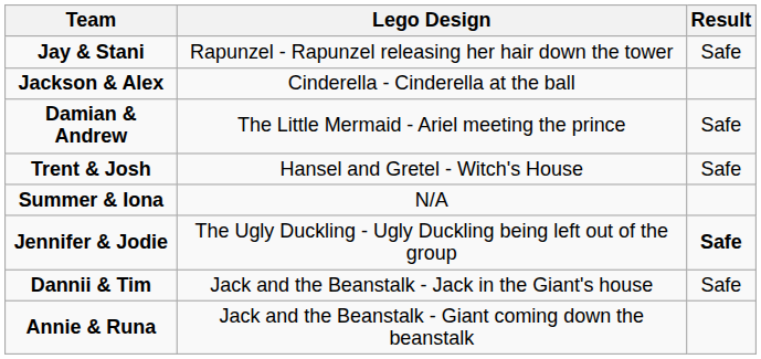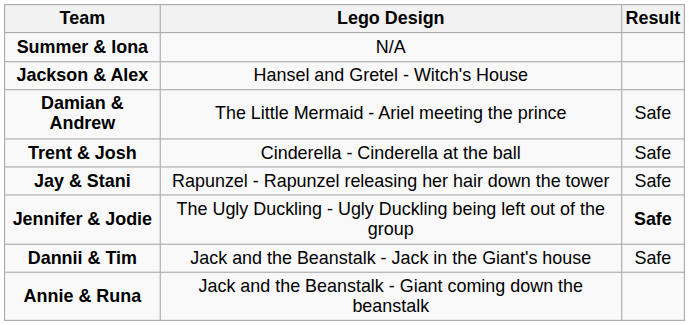 <table class="wikitable" style="text-align:center">
 <tr valign="top">
 <th>Team</th>
 <th>Lego Design</th>
 <th>Result</th>
 </tr>
 <tr>
-<td><strong>Jay & Stani</strong></td>
-<td>Rapunzel - Rapunzel releasing her hair down the tower</td>
-<td>Safe</td>
+<td><strong>Summer & Iona</strong></td>
+<td>N/A</td>
+<td></td>
 </tr>
 <tr>
 <td><strong>Jackson & Alex</strong></td>
-<td>Cinderella - Cinderella at the ball</td>
+<td>Hansel and Gretel - Witch's House</td>
 <td></td>
 </tr>
 <tr>
 <td><strong>Damian & Andrew</strong></td>
 <td>The Little Mermaid - Ariel meeting the prince</td>
 <td>Safe</td>
 </tr>
 <tr>
 <td><strong>Trent & Josh</strong></td>
-<td>Hansel and Gretel - Witch's House</td>
+<td>Cinderella - Cinderella at the ball</td>
 <td>Safe</td>
 </tr>
 <tr>
-<td><strong>Summer & Iona</strong></td>
-<td>N/A</td>
-<td></td>
+<td><strong>Jay & Stani</strong></td>
+<td>Rapunzel - Rapunzel releasing her hair down the tower</td>
+<td>Safe</td>
 </tr>
 <tr>
 <td><strong>Jennifer & Jodie</strong></td>
 <td>The Ugly Duckling - Ugly Duckling being left out of the group</td>
 <td><strong>Safe</strong></td>
 </tr>
 <tr>
 <td><strong>Dannii & Tim</strong></td>
 <td>Jack and the Beanstalk - Jack in the Giant's house</td>
 <td>Safe</td>
 </tr>
 <tr>
 <td><strong>Annie & Runa</strong></td>
 <td>Jack and the Beanstalk - Giant coming down the beanstalk</td>
 <td></td>
 </tr>
 </table>
